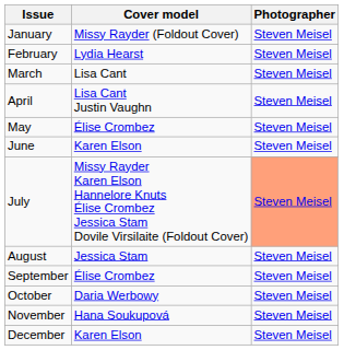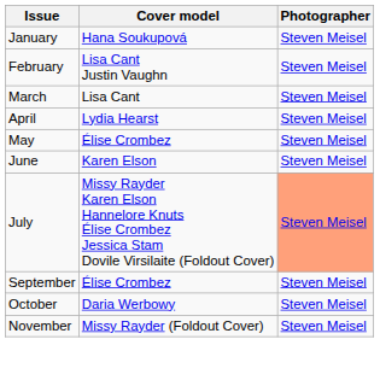 <table class="sortable wikitable">
 <tr>
 <th>Issue</th>
 <th>Cover model</th>
 <th>Photographer</th>
 </tr>
 <tr>
 <td>January</td>
-<td><a href='#'>Missy Rayder</a> (Foldout Cover)</td>
+<td><a href='#'>Hana Soukupová</a></td>
 <td><a href='#'>Steven Meisel</a></td>
 </tr>
 <tr>
 <td>February</td>
-<td><a href='#'>Lydia Hearst</a></td>
+<td><a href='#'>Lisa Cant</a> <br> Justin Vaughn</td>
 <td><a href='#'>Steven Meisel</a></td>
 </tr>
 <tr>
 <td>March</td>
 <td>Lisa Cant</td>
 <td><a href='#'>Steven Meisel</a></td>
 </tr>
 <tr>
 <td>April</td>
-<td><a href='#'>Lisa Cant</a> <br> Justin Vaughn</td>
+<td><a href='#'>Lydia Hearst</a></td>
 <td><a href='#'>Steven Meisel</a></td>
 </tr>
 <tr>
 <td>May</td>
 <td><a href='#'>Élise Crombez</a></td>
 <td><a href='#'>Steven Meisel</a></td>
 </tr>
 <tr>
 <td>June</td>
 <td><a href='#'>Karen Elson</a></td>
 <td><a href='#'>Steven Meisel</a></td>
 </tr>
 <tr>
 <td>July</td>
 <td><a href='#'>Missy Rayder</a><br><a href='#'>Karen Elson</a><br><a href='#'>Hannelore Knuts</a><br><a href='#'>Élise Crombez</a><br><a href='#'>Jessica Stam</a><br>Dovile Virsilaite (Foldout Cover)</td>
 <td style="background: lightsalmon;"><a href='#'>Steven Meisel</a></td>
 </tr>
 <tr>
-<td>August</td>
-<td><a href='#'>Jessica Stam</a></td>
-<td><a href='#'>Steven Meisel</a></td>
-</tr>
-<tr>
 <td>September</td>
 <td><a href='#'>Élise Crombez</a></td>
 <td><a href='#'>Steven Meisel</a></td>
 </tr>
 <tr>
 <td>October</td>
 <td><a href='#'>Daria Werbowy</a></td>
 <td><a href='#'>Steven Meisel</a></td>
 </tr>
 <tr>
 <td>November</td>
-<td><a href='#'>Hana Soukupová</a></td>
-<td><a href='#'>Steven Meisel</a></td>
-</tr>
-<tr>
-<td>December</td>
-<td><a href='#'>Karen Elson</a></td>
+<td><a href='#'>Missy Rayder</a> (Foldout Cover)</td>
 <td><a href='#'>Steven Meisel</a></td>
 </tr>
 </table>
